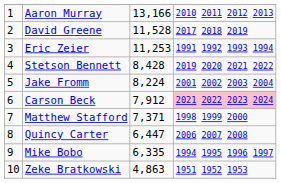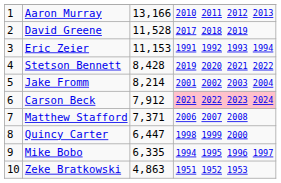 <table class="wikitable">
 <tr>
 </tr>
 <tr>
 <td>1</td>
 <td><a href='#'>Aaron Murray</a></td>
 <td>13,166</td>
 <td style="font-size:80%;"><a href='#'>2010</a> <a href='#'>2011</a> <a href='#'>2012</a> <a href='#'>2013</a></td>
 </tr>
 <tr>
 <td>2</td>
 <td><a href='#'>David Greene</a></td>
 <td>11,528</td>
 <td style="font-size:80%;"><a href='#'>2017</a> <a href='#'>2018</a> <a href='#'>2019</a></td>
 </tr>
 <tr>
 <td>3</td>
 <td><a href='#'>Eric Zeier</a></td>
-<td>11,253</td>
+<td>11,153</td>
 <td style="font-size:80%;"><a href='#'>1991</a> <a href='#'>1992</a> <a href='#'>1993</a> <a href='#'>1994</a></td>
 </tr>
 <tr>
 <td>4</td>
 <td><a href='#'>Stetson Bennett</a></td>
 <td>8,428</td>
 <td style="font-size:80%;"><a href='#'>2019</a> <a href='#'>2020</a> <a href='#'>2021</a> <a href='#'>2022</a></td>
 </tr>
 <tr>
 <td>5</td>
 <td><a href='#'>Jake Fromm</a></td>
-<td>8,224</td>
+<td>8,214</td>
 <td style="font-size:80%;"><a href='#'>2001</a> <a href='#'>2002</a> <a href='#'>2003</a> <a href='#'>2004</a></td>
 </tr>
 <tr>
 <td>6</td>
 <td><a href='#'>Carson Beck</a></td>
 <td>7,912</td>
 <td style="background: pink; font-size:80%;"><a href='#'>2021</a> <a href='#'>2022</a> <a href='#'>2023</a> <a href='#'>2024</a></td>
 </tr>
 <tr>
 <td>7</td>
 <td><a href='#'>Matthew Stafford</a></td>
 <td>7,371</td>
-<td style="font-size:80%;"><a href='#'>1998</a> <a href='#'>1999</a> <a href='#'>2000</a></td>
+<td style="font-size:80%;"><a href='#'>2006</a> <a href='#'>2007</a> <a href='#'>2008</a></td>
 </tr>
 <tr>
 <td>8</td>
 <td><a href='#'>Quincy Carter</a></td>
 <td>6,447</td>
-<td style="font-size:80%;"><a href='#'>2006</a> <a href='#'>2007</a> <a href='#'>2008</a></td>
+<td style="font-size:80%;"><a href='#'>1998</a> <a href='#'>1999</a> <a href='#'>2000</a></td>
 </tr>
 <tr>
 <td>9</td>
 <td><a href='#'>Mike Bobo</a></td>
 <td>6,335</td>
 <td style="font-size:80%;"><a href='#'>1994</a> <a href='#'>1995</a> <a href='#'>1996</a> <a href='#'>1997</a></td>
 </tr>
 <tr>
 <td>10</td>
 <td><a href='#'>Zeke Bratkowski</a></td>
 <td>4,863</td>
 <td style="font-size:80%;"><a href='#'>1951</a> <a href='#'>1952</a> <a href='#'>1953</a></td>
 </tr>
 </table>
